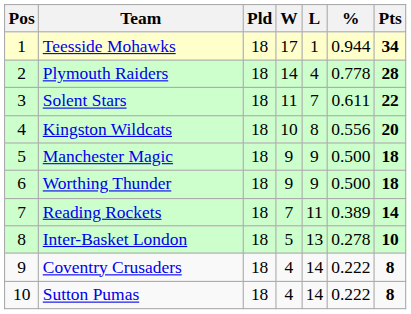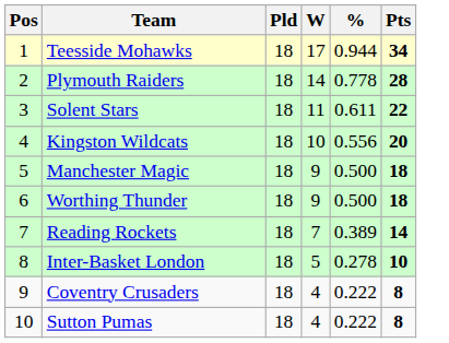 <table class="wikitable" style="text-align: center;">
 <tr>
 <th>Pos</th>
 <th scope="col" style="width: 180px;">Team</th>
 <th>Pld</th>
 <th>W</th>
-<th>L</th>
 <th>%</th>
 <th>Pts</th>
 </tr>
 <tr style="background: #ffffcc;">
 <td>1</td>
 <td style="text-align:left;"><a href='#'>Teesside Mohawks</a></td>
 <td>18</td>
 <td>17</td>
-<td>1</td>
 <td>0.944</td>
 <td><strong>34</strong></td>
 </tr>
 <tr style="background: #ccffcc;">
 <td>2</td>
 <td style="text-align:left;"><a href='#'>Plymouth Raiders</a></td>
 <td>18</td>
 <td>14</td>
-<td>4</td>
 <td>0.778</td>
 <td><strong>28</strong></td>
 </tr>
 <tr style="background: #ccffcc;">
 <td>3</td>
 <td style="text-align:left;"><a href='#'>Solent Stars</a></td>
 <td>18</td>
 <td>11</td>
-<td>7</td>
 <td>0.611</td>
 <td><strong>22</strong></td>
 </tr>
 <tr style="background: #ccffcc;">
 <td>4</td>
 <td style="text-align:left;"><a href='#'>Kingston Wildcats</a></td>
 <td>18</td>
 <td>10</td>
-<td>8</td>
 <td>0.556</td>
 <td><strong>20</strong></td>
 </tr>
 <tr style="background: #ccffcc;">
 <td>5</td>
 <td style="text-align:left;"><a href='#'>Manchester Magic</a></td>
 <td>18</td>
-<td>9</td>
 <td>9</td>
 <td>0.500</td>
 <td><strong>18</strong></td>
 </tr>
 <tr style="background: #ccffcc;">
 <td>6</td>
 <td style="text-align:left;"><a href='#'>Worthing Thunder</a></td>
 <td>18</td>
 <td>9</td>
-<td>9</td>
 <td>0.500</td>
 <td><strong>18</strong></td>
 </tr>
 <tr style="background: #ccffcc;">
 <td>7</td>
 <td style="text-align:left;"><a href='#'>Reading Rockets</a></td>
 <td>18</td>
 <td>7</td>
-<td>11</td>
 <td>0.389</td>
 <td><strong>14</strong></td>
 </tr>
 <tr style="background: #ccffcc;">
 <td>8</td>
 <td style="text-align:left;"><a href='#'>Inter-Basket London</a></td>
 <td>18</td>
 <td>5</td>
-<td>13</td>
 <td>0.278</td>
 <td><strong>10</strong></td>
 </tr>
 <tr style="background: ;">
 <td>9</td>
 <td style="text-align:left;"><a href='#'>Coventry Crusaders</a></td>
 <td>18</td>
 <td>4</td>
-<td>14</td>
 <td>0.222</td>
 <td><strong>8</strong></td>
 </tr>
 <tr style="background: ;">
 <td>10</td>
 <td style="text-align:left;"><a href='#'>Sutton Pumas</a></td>
 <td>18</td>
 <td>4</td>
-<td>14</td>
 <td>0.222</td>
 <td><strong>8</strong></td>
 </tr>
 </table>
